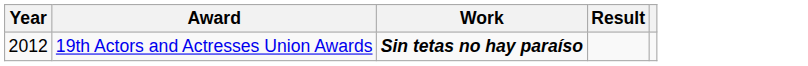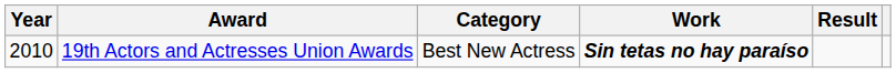 <table class="wikitable sortable plainrowheaders">
 <tr>
 <th>Year</th>
 <th>Award</th>
+<th>Category</th>
 <th>Work</th>
 <th>Result</th>
 <th scope="col" class="unsortable"></th>
 </tr>
 <tr>
-<td align = "center">2012</td>
+<td align = "center">2010</td>
 <td><a href='#'>19th Actors and Actresses Union Awards</a></td>
+<td>Best New Actress</td>
 <td><strong><em>Sin tetas no hay paraíso</em></strong></td>
 <td></td>
 <td align = "center"></td>
 </tr>
 </table>
